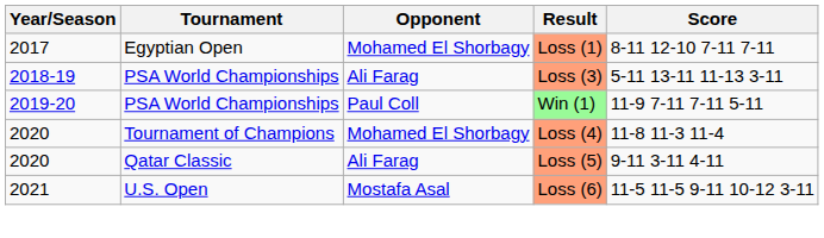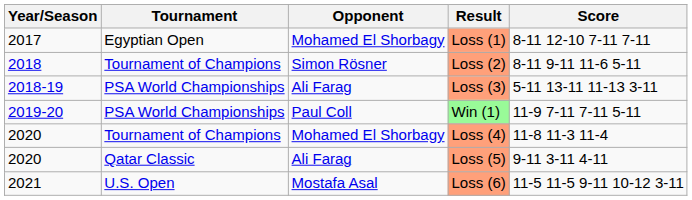 <table class="wikitable">
 <tr>
 <th>Year/Season</th>
 <th>Tournament</th>
 <th>Opponent</th>
 <th>Result</th>
 <th>Score</th>
 </tr>
 <tr>
 <td>2017</td>
 <td>Egyptian Open</td>
 <td><a href='#'>Mohamed El Shorbagy</a></td>
 <td bgcolor="ffa07a">Loss (1)</td>
 <td>8-11 12-10 7-11 7-11</td>
+</tr>
+<tr>
+<td><a href='#'>2018</a></td>
+<td><a href='#'>Tournament of Champions</a></td>
+<td><a href='#'>Simon Rösner</a></td>
+<td bgcolor="ffa07a">Loss (2)</td>
+<td>8-11 9-11 11-6 5-11</td>
 </tr>
 <tr>
 <td><a href='#'>2018-19</a></td>
 <td><a href='#'>PSA World Championships</a></td>
 <td><a href='#'>Ali Farag</a></td>
 <td bgcolor="ffa07a">Loss (3)</td>
 <td>5-11 13-11 11-13 3-11</td>
 </tr>
 <tr>
 <td><a href='#'>2019-20</a></td>
 <td><a href='#'>PSA World Championships</a></td>
 <td><a href='#'>Paul Coll</a></td>
 <td bgcolor="99FB98">Win (1)</td>
 <td>11-9 7-11 7-11 5-11</td>
 </tr>
 <tr>
 <td>2020</td>
 <td><a href='#'>Tournament of Champions</a></td>
 <td><a href='#'>Mohamed El Shorbagy</a></td>
 <td bgcolor="ffa07a">Loss (4)</td>
 <td>11-8 11-3 11-4</td>
 </tr>
 <tr>
 <td>2020</td>
 <td><a href='#'>Qatar Classic</a></td>
 <td><a href='#'>Ali Farag</a></td>
 <td bgcolor="ffa07a">Loss (5)</td>
 <td>9-11 3-11 4-11</td>
 </tr>
 <tr>
 <td>2021</td>
 <td><a href='#'>U.S. Open</a></td>
 <td><a href='#'>Mostafa Asal</a></td>
 <td bgcolor="ffa07a">Loss (6)</td>
 <td>11-5 11-5 9-11 10-12 3-11</td>
 </tr>
 </table>
